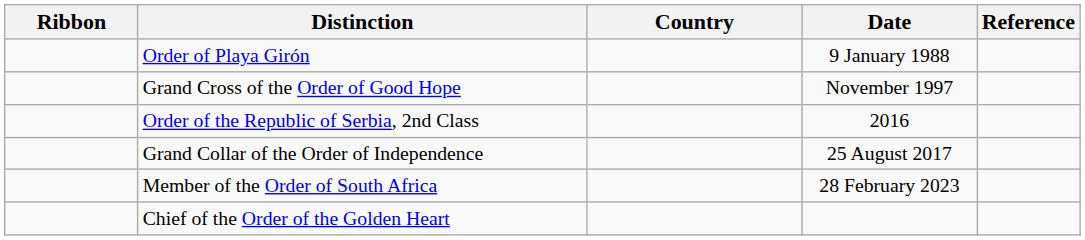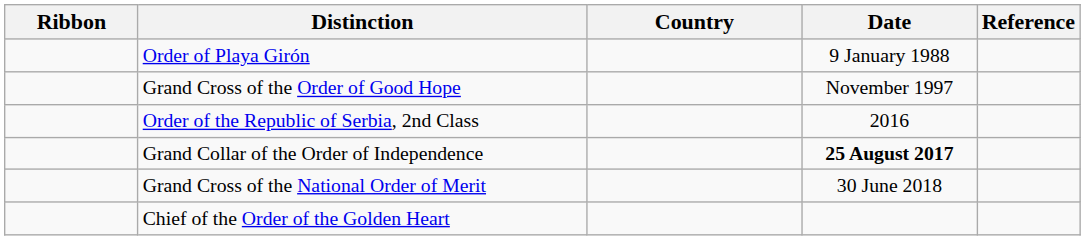 <table class="wikitable" style="text-align:left;">
 <tr>
 <th style="width:90px;">Ribbon</th>
 <th style="width:320px;">Distinction</th>
 <th style="width:150px;">Country</th>
 <th style="width:120px;">Date</th>
 <th>Reference</th>
 </tr>
 <tr>
 <td></td>
 <td style="font-size:90%;"><a href='#'>Order of Playa Girón</a></td>
 <td style="font-size:90%;"></td>
 <td style="text-align:center; font-size:90%;">9 January 1988</td>
 <td style="font-size:90%;"></td>
 </tr>
 <tr>
 <td></td>
 <td style="font-size:90%;">Grand Cross of the <a href='#'>Order of Good Hope</a></td>
 <td style="font-size:90%;"></td>
 <td style="text-align:center; font-size:90%;">November 1997</td>
 <td style="font-size:90%;"></td>
 </tr>
 <tr>
 <td></td>
 <td style="font-size:90%;"><a href='#'>Order of the Republic of Serbia</a>, 2nd Class</td>
 <td style="font-size:90%;"></td>
 <td style="text-align:center; font-size:90%;">2016</td>
 <td style="font-size:90%;"></td>
 </tr>
 <tr>
 <td></td>
 <td style="font-size:90%;">Grand Collar of the Order of Independence</td>
 <td style="font-size:90%;"></td>
-<td style="text-align:center; font-size:90%;">25 August 2017</td>
+<td style="text-align:center; font-size:90%;"><strong>25 August 2017</strong></td>
 <td style="font-size:90%;"></td>
 </tr>
 <tr>
 <td></td>
-<td style="font-size:90%;">Member of the <a href='#'>Order of South Africa</a></td>
+<td style="font-size:90%;">Grand Cross of the <a href='#'>National Order of Merit</a></td>
 <td style="font-size:90%;"></td>
-<td style="text-align:center; font-size:90%;">28 February 2023</td>
+<td style="text-align:center; font-size:90%;">30 June 2018</td>
 <td style="font-size:90%;"></td>
 </tr>
 <tr>
 <td></td>
 <td style="font-size:90%;">Chief of the <a href='#'>Order of the Golden Heart</a></td>
 <td style="font-size:90%;"></td>
 <td style="text-align:center; font-size:90%;"></td>
 <td style="font-size:90%;"></td>
 </tr>
 </table>
